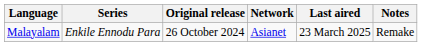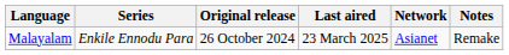 <table class="wikitable sortable">
 <tr>
 <th>Language</th>
 <th>Series</th>
 <th>Original release</th>
+<th>Last aired</th>
 <th>Network</th>
-<th>Last aired</th>
 <th>Notes</th>
 </tr>
 <tr>
 <td><a href='#'>Malayalam</a></td>
 <td><em>Enkile Ennodu Para</em></td>
 <td>26 October 2024</td>
+<td>23 March 2025</td>
 <td><a href='#'>Asianet</a></td>
-<td>23 March 2025</td>
 <td>Remake</td>
 </tr>
 </table>
